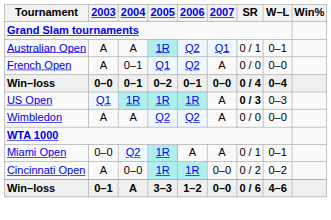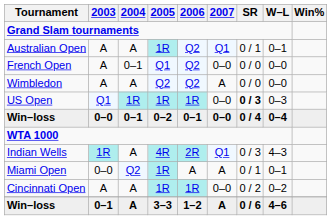 <table class=wikitable style=text-align:center>
 <tr>
 <th>Tournament</th>
 <th><a href='#'>2003</a></th>
 <th><a href='#'>2004</a></th>
 <th><a href='#'>2005</a></th>
 <th><a href='#'>2006</a></th>
 <th><a href='#'>2007</a></th>
 <th>SR</th>
 <th>W–L</th>
 <th>Win%</th>
 </tr>
 <tr>
 <td colspan=8 align=left><strong><a href='#'>Grand Slam tournaments</a></strong></td>
 </tr>
 <tr>
 <td align=left><a href='#'>Australian Open</a></td>
 <td>A</td>
 <td>A</td>
 <td style=background:#afeeee><a href='#'>1R</a></td>
 <td style=background:#f0f8ff><a href='#'>Q2</a></td>
 <td style=background:#f0f8ff><a href='#'>Q1</a></td>
 <td>0 / 1</td>
 <td>0–1</td>
 <td></td>
 </tr>
 <tr>
 <td align=left><a href='#'>French Open</a></td>
 <td>A</td>
 <td>0–1</td>
 <td style=background:#f0f8ff><a href='#'>Q1</a></td>
 <td style=background:#f0f8ff><a href='#'>Q2</a></td>
+<td>0–0</td>
+<td>0 / 0</td>
+<td>0–0</td>
+<td></td>
+</tr>
+<tr>
+<td align=left><a href='#'>Wimbledon</a></td>
+<td>A</td>
+<td>A</td>
+<td bgcolor=f0f8ff><a href='#'>Q2</a></td>
+<td bgcolor=f0f8ff><a href='#'>Q2</a></td>
 <td>A</td>
 <td>0 / 0</td>
 <td>0–0</td>
+<td></td>
+</tr>
+<tr>
+<td align=left><a href='#'>US Open</a></td>
+<td style=background:#f0f8ff><a href='#'>Q1</a></td>
+<td style=background:#afeeee><a href='#'>1R</a></td>
+<td style=background:#afeeee><a href='#'>1R</a></td>
+<td style=background:#afeeee><a href='#'>1R</a></td>
+<td>0–0</td>
+<td><strong>0 / 3</strong></td>
+<td>0–3</td>
 <td></td>
 </tr>
 <tr style=background:#efefef;font-weight:bold>
 <td style=text-align:left>Win–loss</td>
 <td>0–0</td>
 <td>0–1</td>
 <td>0–2</td>
 <td>0–1</td>
 <td>0–0</td>
 <td>0 / 4</td>
 <td>0–4</td>
 <td></td>
 </tr>
 <tr>
-<td align=left><a href='#'>US Open</a></td>
-<td style=background:#f0f8ff><a href='#'>Q1</a></td>
-<td style=background:#afeeee><a href='#'>1R</a></td>
-<td style=background:#afeeee><a href='#'>1R</a></td>
+<td colspan=8 align=left><strong><a href='#'>WTA 1000</a></strong></td>
+</tr>
+<tr>
+<td align=left><a href='#'>Indian Wells</a></td>
 <td style=background:#afeeee><a href='#'>1R</a></td>
 <td>A</td>
-<td><strong>0 / 3</strong></td>
-<td>0–3</td>
+<td style=background:#afeeee><a href='#'>4R</a></td>
+<td style=background:#afeeee><a href='#'>2R</a></td>
+<td style=background:#f0f8ff><a href='#'>Q1</a></td>
+<td>0 / 3</td>
+<td>4–3</td>
 <td></td>
-</tr>
-<tr>
-<td align=left><a href='#'>Wimbledon</a></td>
-<td>A</td>
-<td>A</td>
-<td bgcolor=f0f8ff><a href='#'>Q2</a></td>
-<td bgcolor=f0f8ff><a href='#'>Q2</a></td>
-<td>A</td>
-<td>0 / 0</td>
-<td>0–0</td>
-<td></td>
-</tr>
-<tr>
-<td colspan=8 align=left><strong><a href='#'>WTA 1000</a></strong></td>
 </tr>
 <tr>
 <td align=left><a href='#'>Miami Open</a></td>
 <td>0–0</td>
 <td style=background:#f0f8ff><a href='#'>Q2</a></td>
 <td style=background:#afeeee><a href='#'>1R</a></td>
 <td>A</td>
 <td>A</td>
 <td>0 / 1</td>
 <td>0–1</td>
 <td></td>
 </tr>
 <tr>
 <td align=left><a href='#'>Cincinnati Open</a></td>
 <td>A</td>
-<td>0–0</td>
+<td>A</td>
 <td bgcolor=afeeee><a href='#'>1R</a></td>
 <td bgcolor=afeeee><a href='#'>1R</a></td>
 <td>0–0</td>
 <td>0 / 2</td>
 <td>0–2</td>
 <td></td>
 </tr>
 <tr>
 </tr>
 <tr style=background:#efefef;font-weight:bold>
 <td style=text-align:left>Win–loss</td>
 <td>0–1</td>
 <td>A</td>
 <td>3–3</td>
 <td>1–2</td>
-<td>0–0</td>
+<td>A</td>
 <td>0 / 6</td>
 <td>4–6</td>
 <td></td>
 </tr>
 </table>
